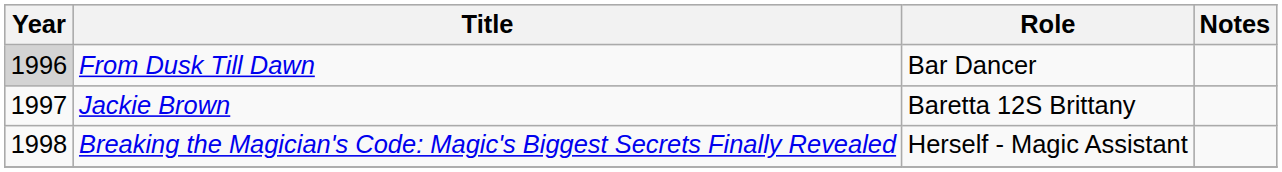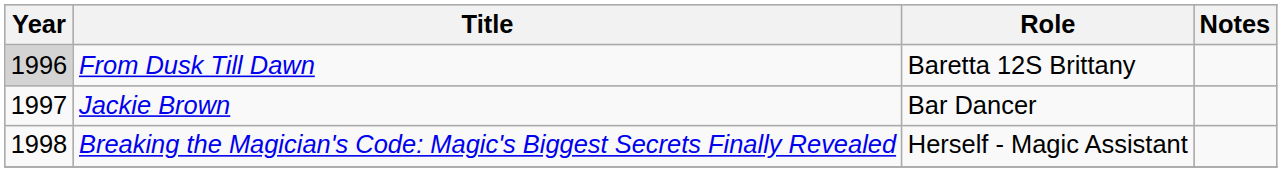 <table class="wikitable sortable">
 <tr>
 <th>Year</th>
 <th>Title</th>
 <th>Role</th>
 <th class="unsortable">Notes</th>
 </tr>
 <tr>
 <td style="background: lightgrey;">1996</td>
 <td><em><a href='#'>From Dusk Till Dawn</a></em></td>
-<td>Bar Dancer</td>
+<td>Baretta 12S Brittany</td>
 <td></td>
 </tr>
 <tr>
 <td>1997</td>
 <td><em><a href='#'>Jackie Brown</a></em></td>
-<td>Baretta 12S Brittany</td>
+<td>Bar Dancer</td>
 <td></td>
 </tr>
 <tr>
 <td>1998</td>
 <td><em><a href='#'>Breaking the Magician's Code: Magic's Biggest Secrets Finally Revealed</a></em></td>
 <td>Herself - Magic Assistant</td>
 <td></td>
 </tr>
 <tr>
 </tr>
 </table>
